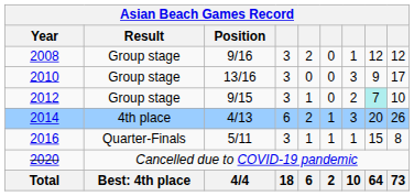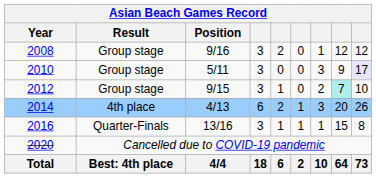 <table class="wikitable" style="text-align:center;">
 <tr>
 <th colspan=9><a href='#'>Asian Beach Games Record</a></th>
 </tr>
 <tr>
 <th width="90">Year</th>
 <th width="140">Result</th>
 <th width="80">Position</th>
 <th width="20"></th>
 <th width="20"></th>
 <th width="20"></th>
 <th width="20"></th>
 <th width="20"></th>
 <th width="20"></th>
 </tr>
 <tr>
 <td> <a href='#'>2008</a></td>
 <td>Group stage</td>
 <td>9/16</td>
 <td>3</td>
 <td>2</td>
 <td>0</td>
 <td>1</td>
 <td>12</td>
 <td>12</td>
 </tr>
 <tr>
 <td> <a href='#'>2010</a></td>
 <td>Group stage</td>
-<td>13/16</td>
+<td>5/11</td>
 <td>3</td>
 <td>0</td>
 <td>0</td>
 <td>3</td>
 <td>9</td>
-<td>17</td>
+<td style="background: lavender;">17</td>
 </tr>
 <tr>
 <td> <a href='#'>2012</a></td>
 <td>Group stage</td>
 <td>9/15</td>
 <td>3</td>
 <td>1</td>
 <td>0</td>
 <td>2</td>
 <td style="background: paleturquoise;">7</td>
 <td>10</td>
 </tr>
 <tr style="background:#9acdff;">
 <td> <a href='#'>2014</a></td>
 <td>4th place</td>
 <td>4/13</td>
 <td>6</td>
 <td>2</td>
 <td>1</td>
 <td>3</td>
 <td>20</td>
 <td>26</td>
 </tr>
 <tr>
 <td> <a href='#'>2016</a></td>
 <td>Quarter-Finals</td>
-<td>5/11</td>
+<td>13/16</td>
 <td>3</td>
 <td>1</td>
 <td>1</td>
 <td>1</td>
 <td>15</td>
 <td>8</td>
 </tr>
 <tr>
 <td> <s><a href='#'>2020</a></s></td>
 <td colspan="8"><em>Cancelled due to <a href='#'>COVID-19 pandemic</a></em></td>
 </tr>
 <tr>
 <th>Total</th>
 <th>Best: 4th place</th>
 <th>4/4</th>
 <th>18</th>
 <th>6</th>
 <th>2</th>
 <th>10</th>
 <th>64</th>
 <th>73</th>
 </tr>
 </table>
